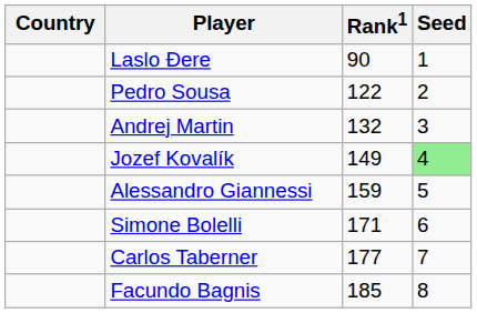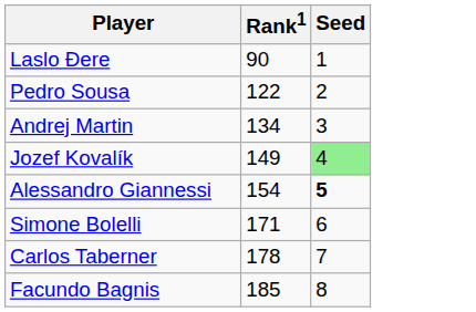 <table class="sortable wikitable">
 <tr>
-<th width="70">Country</th>
 <th width="175">Player</th>
 <th>Rank<sup>1</sup></th>
 <th>Seed</th>
 </tr>
 <tr>
-<td></td>
 <td><a href='#'>Laslo Đere</a></td>
 <td>90</td>
 <td>1</td>
 </tr>
 <tr>
-<td></td>
 <td><a href='#'>Pedro Sousa</a></td>
 <td>122</td>
 <td>2</td>
 </tr>
 <tr>
-<td></td>
 <td><a href='#'>Andrej Martin</a></td>
-<td>132</td>
+<td>134</td>
 <td>3</td>
 </tr>
 <tr>
-<td></td>
 <td><a href='#'>Jozef Kovalík</a></td>
 <td>149</td>
 <td style="background: lightgreen;">4</td>
 </tr>
 <tr>
-<td></td>
 <td><a href='#'>Alessandro Giannessi</a></td>
-<td>159</td>
-<td>5</td>
+<td>154</td>
+<td><strong>5</strong></td>
 </tr>
 <tr>
-<td></td>
 <td><a href='#'>Simone Bolelli</a></td>
 <td>171</td>
 <td>6</td>
 </tr>
 <tr>
-<td></td>
 <td><a href='#'>Carlos Taberner</a></td>
-<td>177</td>
+<td>178</td>
 <td>7</td>
 </tr>
 <tr>
-<td></td>
 <td><a href='#'>Facundo Bagnis</a></td>
 <td>185</td>
 <td>8</td>
 </tr>
 </table>
